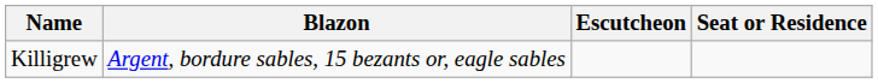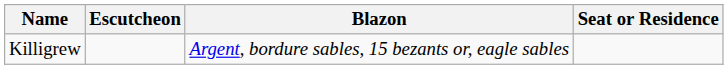 <table class="wikitable">
 <tr>
 <th>Name</th>
+<th>Escutcheon</th>
 <th>Blazon</th>
-<th>Escutcheon</th>
 <th>Seat or Residence</th>
 </tr>
 <tr>
 <td>Killigrew</td>
+<td></td>
 <td><em><a href='#'>Argent</a>, bordure sables, 15 bezants or, eagle sables</em></td>
-<td></td>
 <td></td>
 </tr>
 </table>
